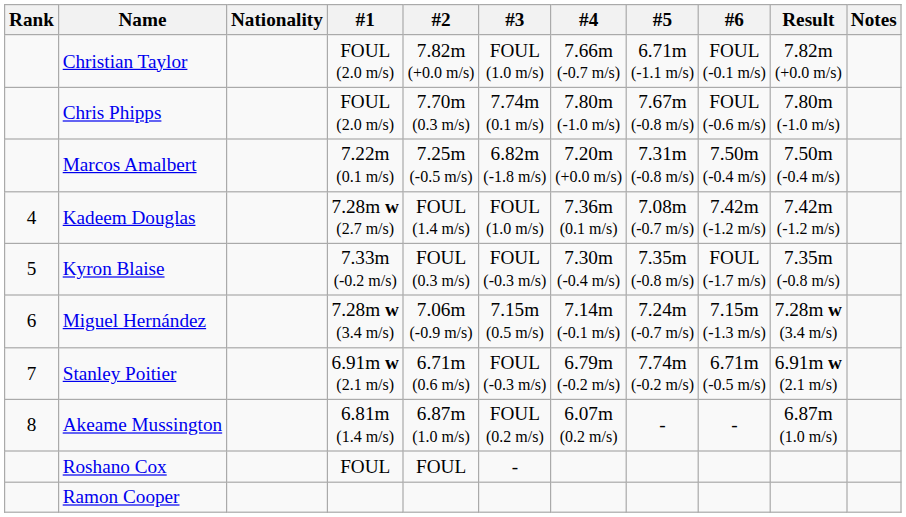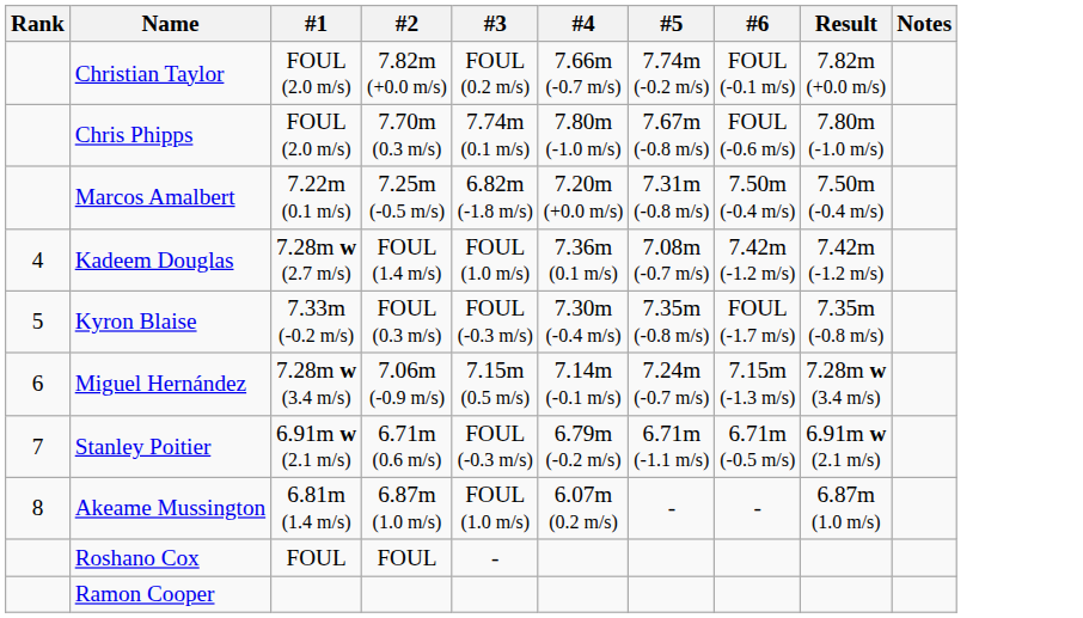 <table class="wikitable sortable" style="text-align:center">
 <tr>
 <th>Rank</th>
 <th>Name</th>
-<th>Nationality</th>
 <th>#1</th>
 <th>#2</th>
 <th>#3</th>
 <th>#4</th>
 <th>#5</th>
 <th>#6</th>
 <th>Result</th>
 <th>Notes</th>
 </tr>
 <tr>
 <td></td>
 <td align=left><a href='#'>Christian Taylor</a></td>
-<td align=left></td>
 <td>FOUL<br> <small>(2.0 m/s)</small></td>
 <td>7.82m<br> <small>(+0.0 m/s)</small></td>
-<td>FOUL<br> <small>(1.0 m/s)</small></td>
+<td>FOUL<br> <small>(0.2 m/s)</small></td>
 <td>7.66m<br> <small>(-0.7 m/s)</small></td>
-<td>6.71m<br> <small>(-1.1 m/s)</small></td>
+<td>7.74m<br> <small>(-0.2 m/s)</small></td>
 <td>FOUL<br> <small>(-0.1 m/s)</small></td>
 <td>7.82m<br><small>(+0.0 m/s)</small></td>
 <td></td>
 </tr>
 <tr>
 <td></td>
 <td align=left><a href='#'>Chris Phipps</a></td>
-<td align=left></td>
 <td>FOUL<br> <small>(2.0 m/s)</small></td>
 <td>7.70m<br> <small>(0.3 m/s)</small></td>
 <td>7.74m<br> <small>(0.1 m/s)</small></td>
 <td>7.80m<br> <small>(-1.0 m/s)</small></td>
 <td>7.67m<br> <small>(-0.8 m/s)</small></td>
 <td>FOUL<br> <small>(-0.6 m/s)</small></td>
 <td>7.80m<br><small>(-1.0 m/s)</small></td>
 <td></td>
 </tr>
 <tr>
 <td></td>
 <td align=left><a href='#'>Marcos Amalbert</a></td>
-<td align=left></td>
 <td>7.22m<br> <small>(0.1 m/s)</small></td>
 <td>7.25m<br> <small>(-0.5 m/s)</small></td>
 <td>6.82m<br> <small>(-1.8 m/s)</small></td>
 <td>7.20m<br> <small>(+0.0 m/s)</small></td>
 <td>7.31m<br> <small>(-0.8 m/s)</small></td>
 <td>7.50m<br> <small>(-0.4 m/s)</small></td>
 <td>7.50m<br><small>(-0.4 m/s)</small></td>
 <td></td>
 </tr>
 <tr>
 <td>4</td>
 <td align=left><a href='#'>Kadeem Douglas</a></td>
-<td align=left></td>
 <td>7.28m <strong>w</strong><br> <small>(2.7 m/s)</small></td>
 <td>FOUL<br> <small>(1.4 m/s)</small></td>
 <td>FOUL<br> <small>(1.0 m/s)</small></td>
 <td>7.36m<br> <small>(0.1 m/s)</small></td>
 <td>7.08m<br> <small>(-0.7 m/s)</small></td>
 <td>7.42m<br> <small>(-1.2 m/s)</small></td>
 <td>7.42m<br><small>(-1.2 m/s)</small></td>
 <td></td>
 </tr>
 <tr>
 <td>5</td>
 <td align=left><a href='#'>Kyron Blaise</a></td>
-<td align=left></td>
 <td>7.33m<br> <small>(-0.2 m/s)</small></td>
 <td>FOUL<br> <small>(0.3 m/s)</small></td>
 <td>FOUL<br> <small>(-0.3 m/s)</small></td>
 <td>7.30m<br> <small>(-0.4 m/s)</small></td>
 <td>7.35m<br> <small>(-0.8 m/s)</small></td>
 <td>FOUL<br> <small>(-1.7 m/s)</small></td>
 <td>7.35m<br><small>(-0.8 m/s)</small></td>
 <td></td>
 </tr>
 <tr>
 <td>6</td>
 <td align=left><a href='#'>Miguel Hernández</a></td>
-<td align=left></td>
 <td>7.28m <strong>w</strong><br> <small>(3.4 m/s)</small></td>
 <td>7.06m<br> <small>(-0.9 m/s)</small></td>
 <td>7.15m<br> <small>(0.5 m/s)</small></td>
 <td>7.14m<br> <small>(-0.1 m/s)</small></td>
 <td>7.24m<br> <small>(-0.7 m/s)</small></td>
 <td>7.15m<br> <small>(-1.3 m/s)</small></td>
 <td>7.28m <strong>w</strong><br><small>(3.4 m/s)</small></td>
 <td></td>
 </tr>
 <tr>
 <td>7</td>
 <td align=left><a href='#'>Stanley Poitier</a></td>
-<td align=left></td>
 <td>6.91m <strong>w</strong><br> <small>(2.1 m/s)</small></td>
 <td>6.71m<br> <small>(0.6 m/s)</small></td>
 <td>FOUL<br> <small>(-0.3 m/s)</small></td>
 <td>6.79m<br> <small>(-0.2 m/s)</small></td>
-<td>7.74m<br> <small>(-0.2 m/s)</small></td>
+<td>6.71m<br> <small>(-1.1 m/s)</small></td>
 <td>6.71m<br> <small>(-0.5 m/s)</small></td>
 <td>6.91m <strong>w</strong><br><small>(2.1 m/s)</small></td>
 <td></td>
 </tr>
 <tr>
 <td>8</td>
 <td align=left><a href='#'>Akeame Mussington</a></td>
-<td align=left></td>
 <td>6.81m<br> <small>(1.4 m/s)</small></td>
 <td>6.87m<br> <small>(1.0 m/s)</small></td>
-<td>FOUL<br> <small>(0.2 m/s)</small></td>
+<td>FOUL<br> <small>(1.0 m/s)</small></td>
 <td>6.07m<br> <small>(0.2 m/s)</small></td>
 <td>-</td>
 <td>-</td>
 <td>6.87m<br><small>(1.0 m/s)</small></td>
 <td></td>
 </tr>
 <tr>
 <td></td>
 <td align=left><a href='#'>Roshano Cox</a></td>
-<td align=left></td>
 <td>FOUL</td>
 <td>FOUL</td>
 <td>-</td>
 <td></td>
 <td></td>
 <td></td>
 <td></td>
 <td></td>
 </tr>
 <tr>
 <td></td>
 <td align=left><a href='#'>Ramon Cooper</a></td>
-<td align=left></td>
 <td></td>
 <td></td>
 <td></td>
 <td></td>
 <td></td>
 <td></td>
 <td></td>
 <td></td>
 </tr>
 </table>
